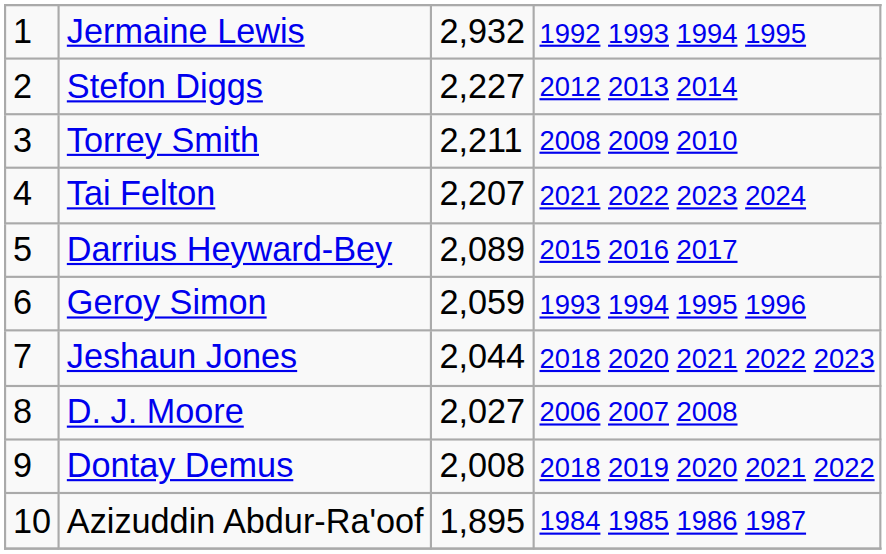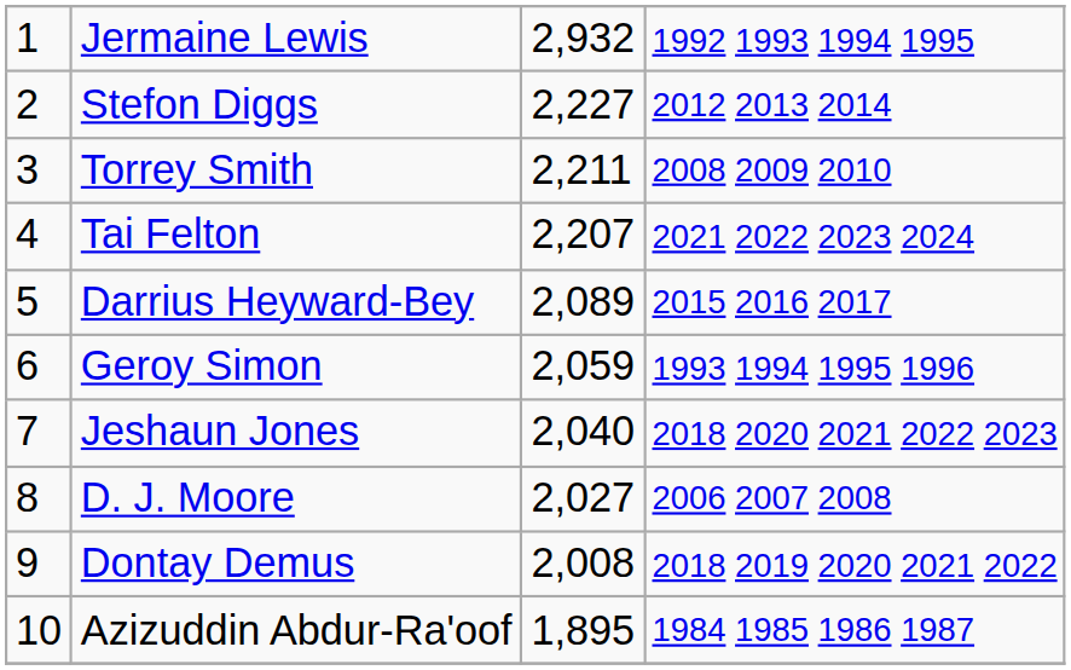 <table class="wikitable">
 <tr>
 </tr>
 <tr>
 <td>1</td>
 <td><a href='#'>Jermaine Lewis</a></td>
 <td>2,932</td>
 <td style="font-size:80%;"><a href='#'>1992</a> <a href='#'>1993</a> <a href='#'>1994</a> <a href='#'>1995</a></td>
 </tr>
 <tr>
 <td>2</td>
 <td><a href='#'>Stefon Diggs</a></td>
 <td>2,227</td>
 <td style="font-size:80%;"><a href='#'>2012</a> <a href='#'>2013</a> <a href='#'>2014</a></td>
 </tr>
 <tr>
 <td>3</td>
 <td><a href='#'>Torrey Smith</a></td>
 <td>2,211</td>
 <td style="font-size:80%;"><a href='#'>2008</a> <a href='#'>2009</a> <a href='#'>2010</a></td>
 </tr>
 <tr>
 <td>4</td>
 <td><a href='#'>Tai Felton</a></td>
 <td>2,207</td>
 <td style="font-size:80%;"><a href='#'>2021</a> <a href='#'>2022</a> <a href='#'>2023</a> <a href='#'>2024</a></td>
 </tr>
 <tr>
 <td>5</td>
 <td><a href='#'>Darrius Heyward-Bey</a></td>
 <td>2,089</td>
 <td style="font-size:80%;"><a href='#'>2015</a> <a href='#'>2016</a> <a href='#'>2017</a></td>
 </tr>
 <tr>
 <td>6</td>
 <td><a href='#'>Geroy Simon</a></td>
 <td>2,059</td>
 <td style="font-size:80%;"><a href='#'>1993</a> <a href='#'>1994</a> <a href='#'>1995</a> <a href='#'>1996</a></td>
 </tr>
 <tr>
 <td>7</td>
 <td><a href='#'>Jeshaun Jones</a></td>
-<td>2,044</td>
+<td>2,040</td>
 <td style="font-size:80%;"><a href='#'>2018</a> <a href='#'>2020</a> <a href='#'>2021</a> <a href='#'>2022</a> <a href='#'>2023</a></td>
 </tr>
 <tr>
 <td>8</td>
 <td><a href='#'>D. J. Moore</a></td>
 <td>2,027</td>
 <td style="font-size:80%;"><a href='#'>2006</a> <a href='#'>2007</a> <a href='#'>2008</a></td>
 </tr>
 <tr>
 <td>9</td>
 <td><a href='#'>Dontay Demus</a></td>
 <td>2,008</td>
 <td style="font-size:80%;"><a href='#'>2018</a> <a href='#'>2019</a> <a href='#'>2020</a> <a href='#'>2021</a> <a href='#'>2022</a></td>
 </tr>
 <tr>
 <td>10</td>
 <td>Azizuddin Abdur-Ra'oof</td>
 <td>1,895</td>
 <td style="font-size:80%;"><a href='#'>1984</a> <a href='#'>1985</a> <a href='#'>1986</a> <a href='#'>1987</a></td>
 </tr>
 <tr>
 </tr>
 </table>
